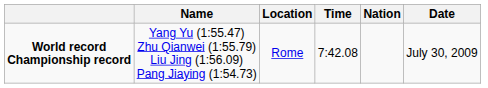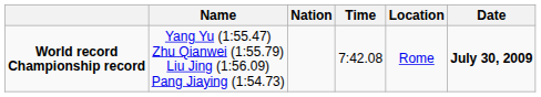 <table class=wikitable style=text-align:center>
 <tr>
 <th></th>
 <th>Name</th>
+<th>Nation</th>
+<th>Time</th>
 <th>Location</th>
-<th>Time</th>
-<th>Nation</th>
 <th>Date</th>
 </tr>
 <tr>
 <td><strong>World record</strong><br><strong>Championship record</strong></td>
 <td><a href='#'>Yang Yu</a> (1:55.47)<br><a href='#'>Zhu Qianwei</a> (1:55.79)<br><a href='#'>Liu Jing</a> (1:56.09)<br><a href='#'>Pang Jiaying</a> (1:54.73)</td>
+<td></td>
+<td align=left>7:42.08</td>
 <td><a href='#'>Rome</a></td>
-<td align=left>7:42.08</td>
-<td></td>
-<td>July 30, 2009</td>
+<td><strong>July 30, 2009</strong></td>
 </tr>
 </table>
